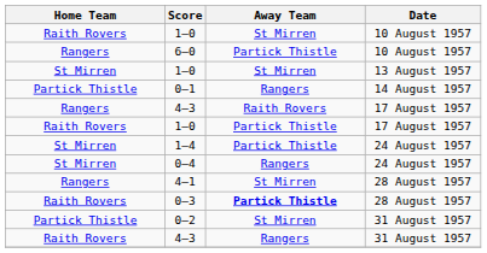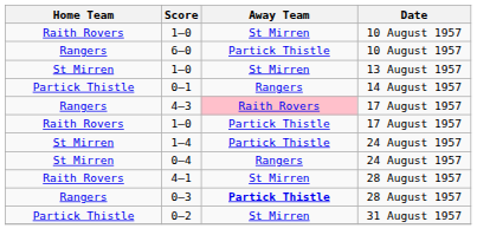 <table class="wikitable" style="text-align:center;">
 <tr>
 <th width=175>Home Team</th>
 <th width=20>Score</th>
 <th width=175>Away Team</th>
 <th width= 125>Date</th>
 </tr>
 <tr>
 <td><a href='#'>Raith Rovers</a></td>
 <td>1–0</td>
 <td><a href='#'>St Mirren</a></td>
 <td>10 August 1957</td>
 </tr>
 <tr>
 <td><a href='#'>Rangers</a></td>
 <td>6–0</td>
 <td><a href='#'>Partick Thistle</a></td>
 <td>10 August 1957</td>
 </tr>
 <tr>
 <td><a href='#'>St Mirren</a></td>
 <td>1–0</td>
 <td><a href='#'>St Mirren</a></td>
 <td>13 August 1957</td>
 </tr>
 <tr>
 <td><a href='#'>Partick Thistle</a></td>
 <td>0–1</td>
 <td><a href='#'>Rangers</a></td>
 <td>14 August 1957</td>
 </tr>
 <tr>
 <td><a href='#'>Rangers</a></td>
 <td>4–3</td>
-<td><a href='#'>Raith Rovers</a></td>
+<td style="background: pink;"><a href='#'>Raith Rovers</a></td>
 <td>17 August 1957</td>
 </tr>
 <tr>
 <td><a href='#'>Raith Rovers</a></td>
 <td>1–0</td>
 <td><a href='#'>Partick Thistle</a></td>
 <td>17 August 1957</td>
 </tr>
 <tr>
 <td><a href='#'>St Mirren</a></td>
 <td>1–4</td>
 <td><a href='#'>Partick Thistle</a></td>
 <td>24 August 1957</td>
 </tr>
 <tr>
 <td><a href='#'>St Mirren</a></td>
 <td>0–4</td>
 <td><a href='#'>Rangers</a></td>
 <td>24 August 1957</td>
 </tr>
 <tr>
-<td><a href='#'>Rangers</a></td>
+<td><a href='#'>Raith Rovers</a></td>
 <td>4–1</td>
 <td><a href='#'>St Mirren</a></td>
 <td>28 August 1957</td>
 </tr>
 <tr>
-<td><a href='#'>Raith Rovers</a></td>
+<td><a href='#'>Rangers</a></td>
 <td>0–3</td>
 <td><strong><a href='#'>Partick Thistle</a></strong></td>
 <td>28 August 1957</td>
 </tr>
 <tr>
 <td><a href='#'>Partick Thistle</a></td>
 <td>0–2</td>
 <td><a href='#'>St Mirren</a></td>
 <td>31 August 1957</td>
 </tr>
 <tr>
-<td><a href='#'>Raith Rovers</a></td>
-<td>4–3</td>
-<td><a href='#'>Rangers</a></td>
-<td>31 August 1957</td>
-</tr>
-<tr>
 </tr>
 </table>
